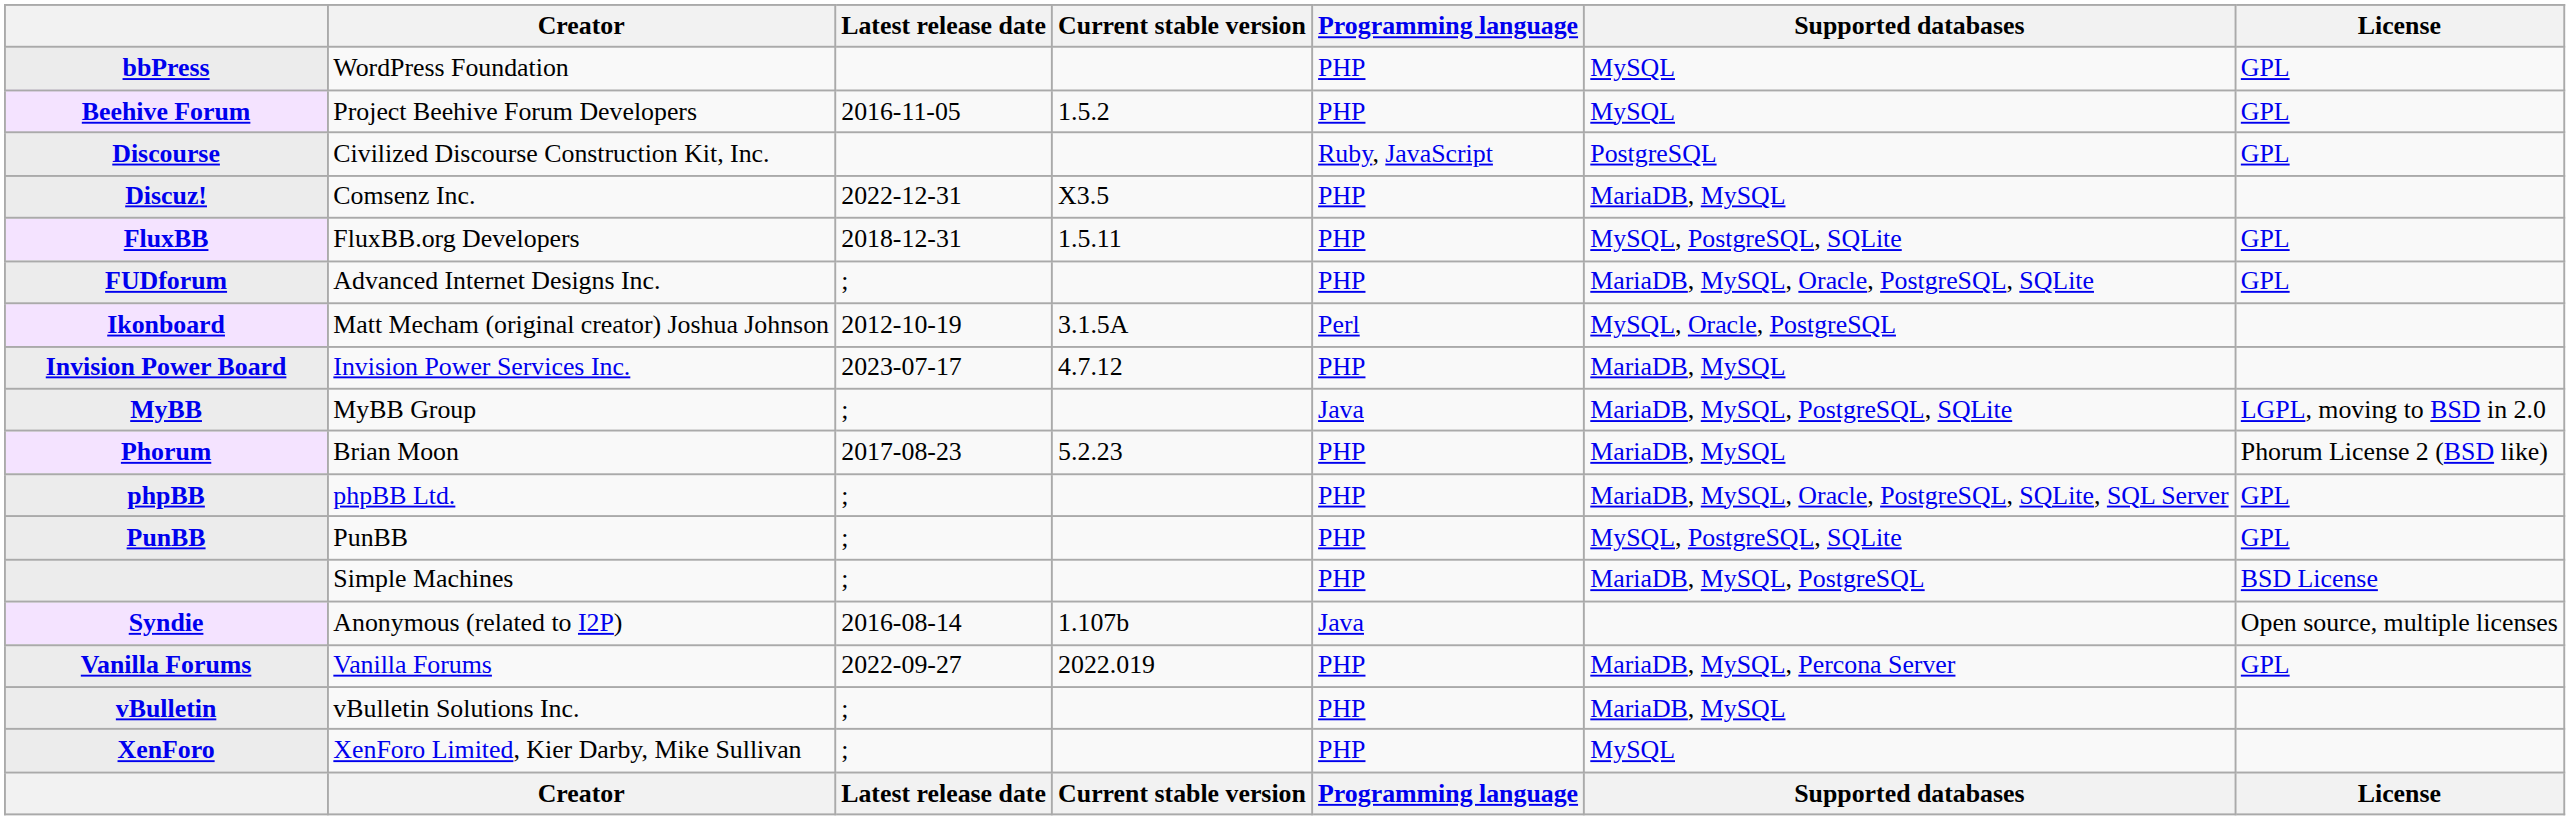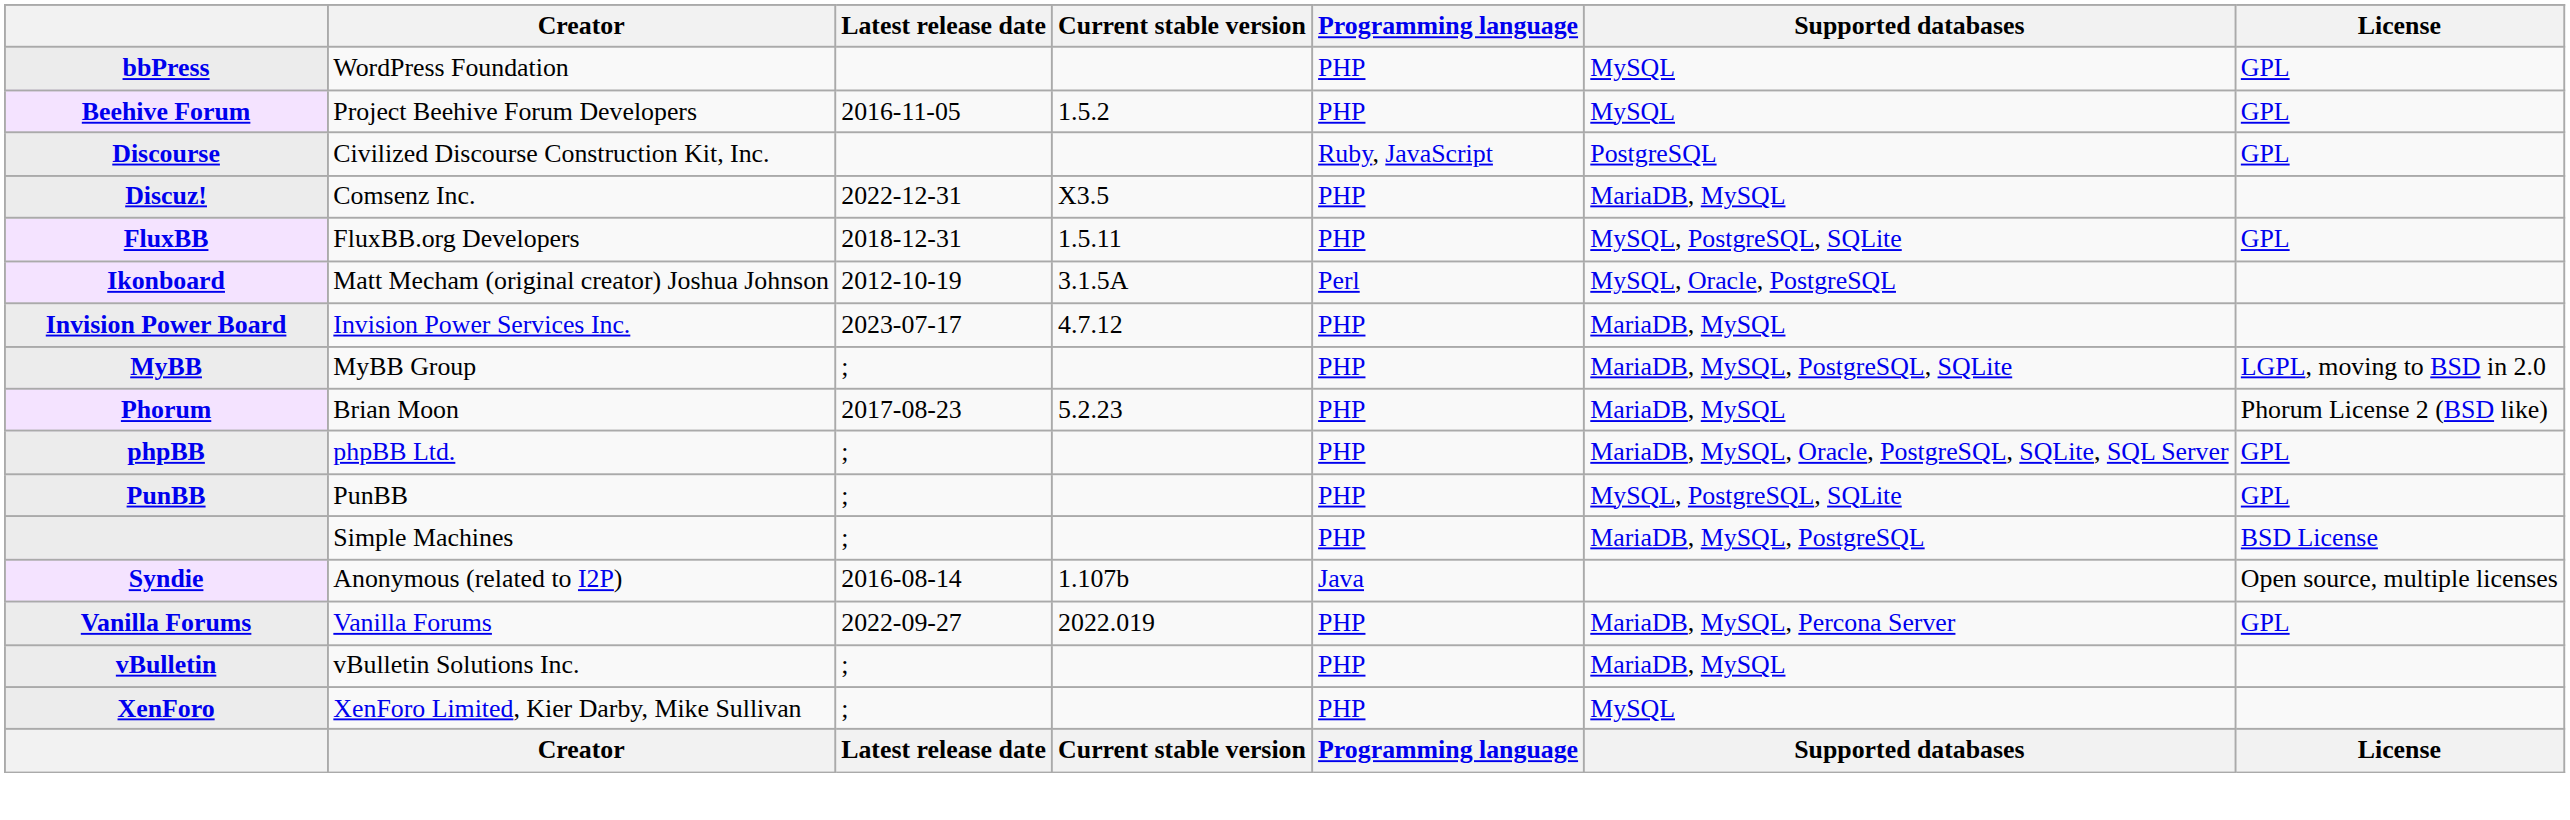 <table class="wikitable sortable" style="font-size: 85%;">
 <tr style="background: #ececec">
 <th style="width:12em"></th>
 <th>Creator</th>
 <th>Latest release date</th>
 <th>Current stable version</th>
 <th><a href='#'>Programming language</a></th>
 <th>Supported databases</th>
 <th>License</th>
 </tr>
 <tr>
 <th style="background: #ececec;"><a href='#'>bbPress</a></th>
 <td>WordPress Foundation</td>
 <td></td>
 <td></td>
 <td><a href='#'>PHP</a></td>
 <td><a href='#'>MySQL</a></td>
 <td><a href='#'>GPL</a></td>
 </tr>
 <tr>
 <th style="background: #F4E3FF ;"><a href='#'>Beehive Forum</a></th>
 <td>Project Beehive Forum Developers</td>
 <td>2016-11-05</td>
 <td>1.5.2</td>
 <td><a href='#'>PHP</a></td>
 <td><a href='#'>MySQL</a></td>
 <td><a href='#'>GPL</a></td>
 </tr>
 <tr>
 <th style="background: #ececec;"><a href='#'>Discourse</a></th>
 <td>Civilized Discourse Construction Kit, Inc.</td>
 <td></td>
 <td></td>
 <td><a href='#'>Ruby</a>, <a href='#'>JavaScript</a></td>
 <td><a href='#'>PostgreSQL</a></td>
 <td><a href='#'>GPL</a></td>
 </tr>
 <tr>
 <th style="background: #ececec;"><a href='#'>Discuz!</a></th>
 <td>Comsenz Inc.</td>
 <td>2022-12-31</td>
 <td>X3.5</td>
 <td><a href='#'>PHP</a></td>
 <td><a href='#'>MariaDB</a>, <a href='#'>MySQL</a></td>
 <td></td>
 </tr>
 <tr>
 <th style="background: #F4E3FF;"><a href='#'>FluxBB</a></th>
 <td>FluxBB.org Developers</td>
 <td>2018-12-31</td>
 <td>1.5.11</td>
 <td><a href='#'>PHP</a></td>
 <td><a href='#'>MySQL</a>, <a href='#'>PostgreSQL</a>, <a href='#'>SQLite</a></td>
 <td><a href='#'>GPL</a></td>
 </tr>
 <tr>
-<th style="background: #ececec;"><a href='#'>FUDforum</a></th>
-<td>Advanced Internet Designs Inc.</td>
-<td>; </td>
-<td></td>
-<td><a href='#'>PHP</a></td>
-<td><a href='#'>MariaDB</a>, <a href='#'>MySQL</a>, <a href='#'>Oracle</a>, <a href='#'>PostgreSQL</a>, <a href='#'>SQLite</a></td>
-<td><a href='#'>GPL</a></td>
-</tr>
-<tr>
 <th style="background: #F4E3FF;"><a href='#'>Ikonboard</a></th>
 <td>Matt Mecham (original creator) Joshua Johnson</td>
 <td>2012-10-19</td>
 <td>3.1.5A</td>
 <td><a href='#'>Perl</a></td>
 <td><a href='#'>MySQL</a>, <a href='#'>Oracle</a>, <a href='#'>PostgreSQL</a></td>
 <td></td>
 </tr>
 <tr>
 <th style="background: #ececec;"><a href='#'>Invision Power Board</a></th>
 <td><a href='#'>Invision Power Services Inc.</a></td>
 <td>2023-07-17</td>
 <td>4.7.12</td>
 <td><a href='#'>PHP</a></td>
 <td><a href='#'>MariaDB</a>, <a href='#'>MySQL</a></td>
 <td></td>
 </tr>
 <tr>
 <th style="background: #ececec;"><a href='#'>MyBB</a></th>
 <td>MyBB Group</td>
 <td>; </td>
 <td></td>
-<td><a href='#'>Java</a></td>
+<td><a href='#'>PHP</a></td>
 <td><a href='#'>MariaDB</a>, <a href='#'>MySQL</a>, <a href='#'>PostgreSQL</a>, <a href='#'>SQLite</a></td>
 <td><a href='#'>LGPL</a>, moving to <a href='#'>BSD</a> in 2.0</td>
 </tr>
 <tr>
 <th style="background: #F4E3FF;"><a href='#'>Phorum</a></th>
 <td>Brian Moon</td>
 <td>2017-08-23</td>
 <td>5.2.23</td>
 <td><a href='#'>PHP</a></td>
 <td><a href='#'>MariaDB</a>, <a href='#'>MySQL</a></td>
 <td>Phorum License 2 (<a href='#'>BSD</a> like)</td>
 </tr>
 <tr>
 <th style="background: #ececec;"><a href='#'>phpBB</a></th>
 <td><a href='#'>phpBB Ltd.</a></td>
 <td>; </td>
 <td></td>
 <td><a href='#'>PHP</a></td>
 <td><a href='#'>MariaDB</a>, <a href='#'>MySQL</a>, <a href='#'>Oracle</a>, <a href='#'>PostgreSQL</a>, <a href='#'>SQLite</a>, <a href='#'>SQL Server</a></td>
 <td><a href='#'>GPL</a></td>
 </tr>
 <tr>
 <th style="background: #ececec;"><a href='#'>PunBB</a></th>
 <td>PunBB</td>
 <td>; </td>
 <td></td>
 <td><a href='#'>PHP</a></td>
 <td><a href='#'>MySQL</a>, <a href='#'>PostgreSQL</a>, <a href='#'>SQLite</a></td>
 <td><a href='#'>GPL</a></td>
 </tr>
 <tr>
 <th style="background: #ececec;"></th>
 <td>Simple Machines</td>
 <td>; </td>
 <td></td>
 <td><a href='#'>PHP</a></td>
 <td><a href='#'>MariaDB</a>, <a href='#'>MySQL</a>, <a href='#'>PostgreSQL</a></td>
 <td><a href='#'>BSD License</a></td>
 </tr>
 <tr>
 <th style="background: #F4E3FF;"><a href='#'>Syndie</a></th>
 <td>Anonymous (related to <a href='#'>I2P</a>)</td>
 <td>2016-08-14</td>
 <td>1.107b</td>
 <td><a href='#'>Java</a></td>
 <td></td>
 <td>Open source, multiple licenses</td>
 </tr>
 <tr>
 <th style="background: #ececec;"><a href='#'>Vanilla Forums</a></th>
 <td><a href='#'>Vanilla Forums</a></td>
 <td>2022-09-27</td>
 <td>2022.019</td>
 <td><a href='#'>PHP</a></td>
 <td><a href='#'>MariaDB</a>, <a href='#'>MySQL</a>, <a href='#'>Percona Server</a></td>
 <td><a href='#'>GPL</a></td>
 </tr>
 <tr>
 <th style="background: #ececec;"><a href='#'>vBulletin</a></th>
 <td>vBulletin Solutions Inc.</td>
 <td>; </td>
 <td></td>
 <td><a href='#'>PHP</a></td>
 <td><a href='#'>MariaDB</a>, <a href='#'>MySQL</a></td>
 <td></td>
 </tr>
 <tr>
 <th style="background: #ececec;"><a href='#'>XenForo</a></th>
 <td><a href='#'>XenForo Limited</a>, Kier Darby, Mike Sullivan</td>
 <td>; </td>
 <td></td>
 <td><a href='#'>PHP</a></td>
 <td><a href='#'>MySQL</a></td>
 <td></td>
 </tr>
 <tr style="background: #ececec" class="sortbottom">
 <th></th>
 <th>Creator</th>
 <th>Latest release date</th>
 <th>Current stable version</th>
 <th><a href='#'>Programming language</a></th>
 <th>Supported databases</th>
 <th>License</th>
 </tr>
 </table>
